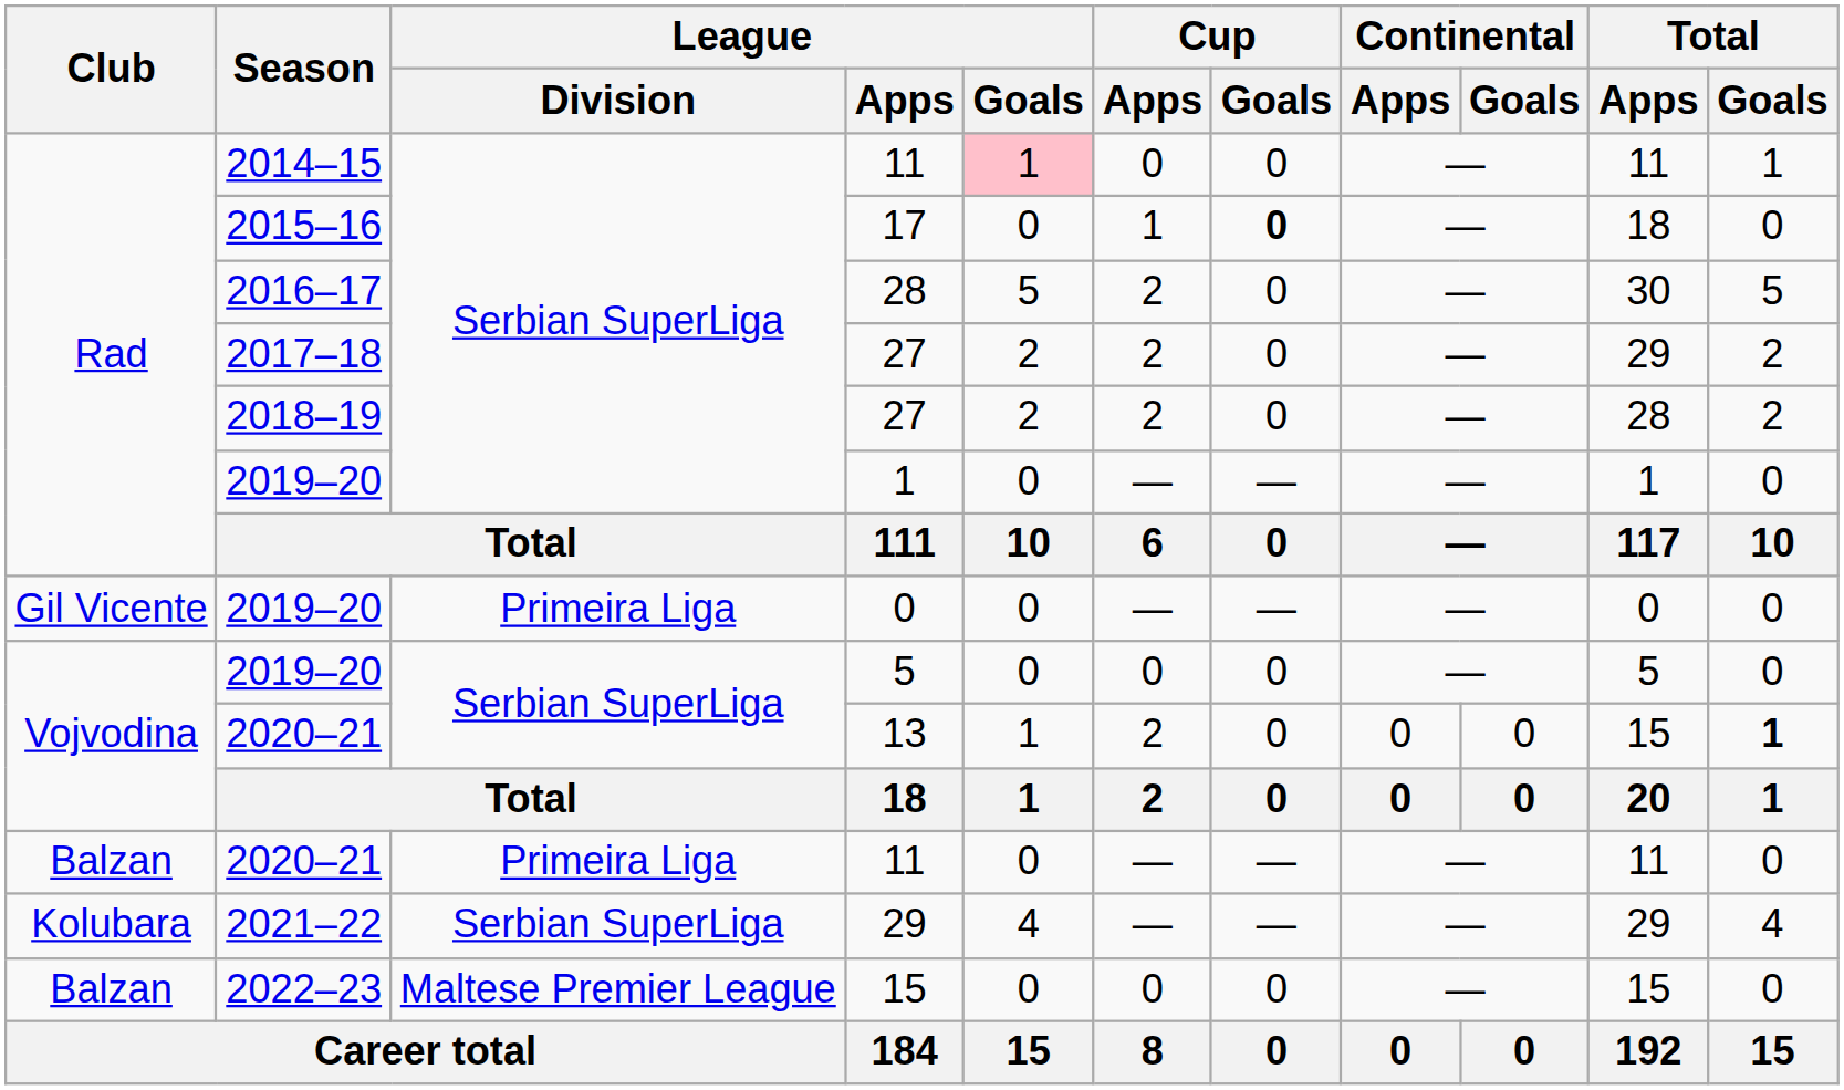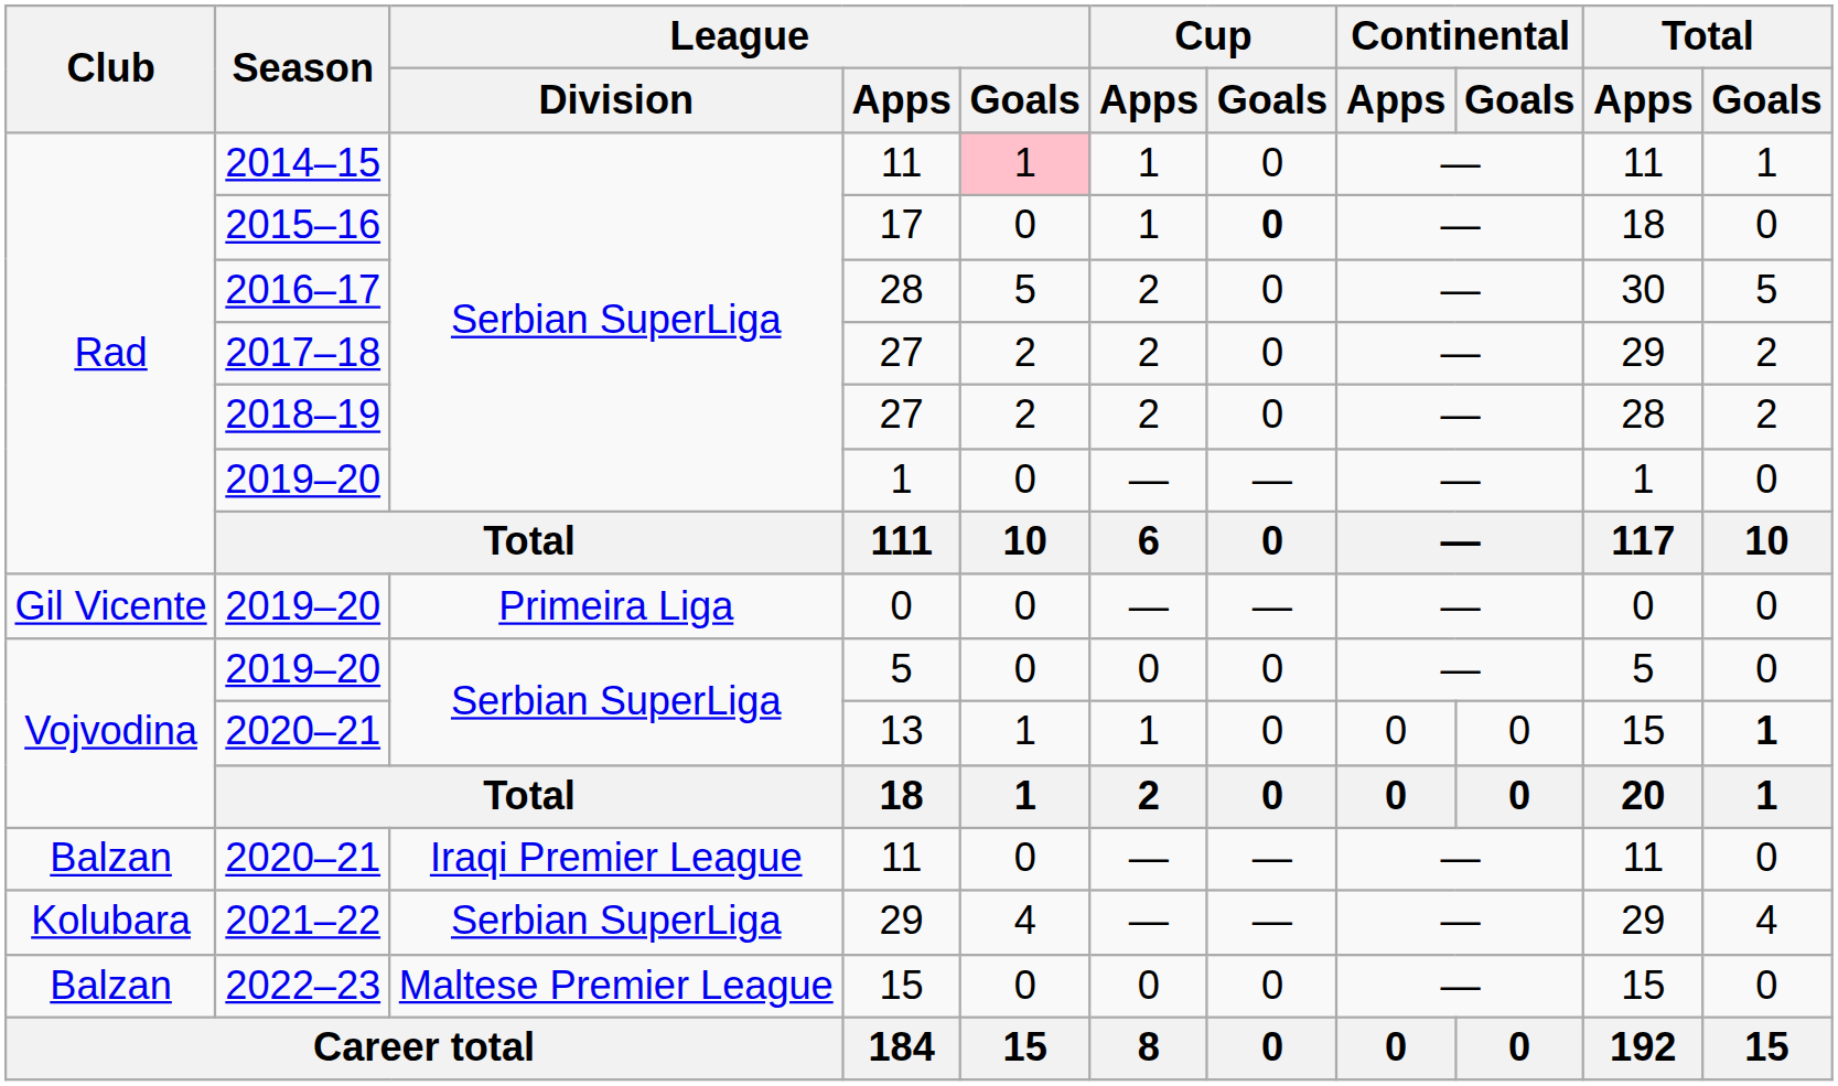 <table class="wikitable" style="text-align:center">
 <tr>
 <th rowspan="2">Club</th>
 <th rowspan="2">Season</th>
 <th colspan="3">League</th>
 <th colspan="2">Cup</th>
 <th colspan="2">Continental</th>
 <th colspan="2">Total</th>
 </tr>
 <tr>
 <th>Division</th>
 <th>Apps</th>
 <th>Goals</th>
 <th>Apps</th>
 <th>Goals</th>
 <th>Apps</th>
 <th>Goals</th>
 <th>Apps</th>
 <th>Goals</th>
 </tr>
 <tr>
 <td rowspan="7"><a href='#'>Rad</a></td>
 <td><a href='#'>2014–15</a></td>
 <td rowspan=6><a href='#'>Serbian SuperLiga</a></td>
 <td>11</td>
 <td style="background: pink;">1</td>
-<td>0</td>
+<td>1</td>
 <td>0</td>
 <td colspan="2">—</td>
 <td>11</td>
 <td>1</td>
 </tr>
 <tr>
 <td><a href='#'>2015–16</a></td>
 <td>17</td>
 <td>0</td>
 <td>1</td>
 <td><strong>0</strong></td>
 <td colspan="2">—</td>
 <td>18</td>
 <td>0</td>
 </tr>
 <tr>
 <td><a href='#'>2016–17</a></td>
 <td>28</td>
 <td>5</td>
 <td>2</td>
 <td>0</td>
 <td colspan="2">—</td>
 <td>30</td>
 <td>5</td>
 </tr>
 <tr>
 <td><a href='#'>2017–18</a></td>
 <td>27</td>
 <td>2</td>
 <td>2</td>
 <td>0</td>
 <td colspan="2">—</td>
 <td>29</td>
 <td>2</td>
 </tr>
 <tr>
 <td><a href='#'>2018–19</a></td>
 <td>27</td>
 <td>2</td>
 <td>2</td>
 <td>0</td>
 <td colspan="2">—</td>
 <td>28</td>
 <td>2</td>
 </tr>
 <tr>
 <td><a href='#'>2019–20</a></td>
 <td>1</td>
 <td>0</td>
 <td>—</td>
 <td>—</td>
 <td colspan="2">—</td>
 <td>1</td>
 <td>0</td>
 </tr>
 <tr>
 <th colspan="2">Total</th>
 <th>111</th>
 <th>10</th>
 <th>6</th>
 <th>0</th>
 <th colspan="2">—</th>
 <th>117</th>
 <th>10</th>
 </tr>
 <tr>
 <td><a href='#'>Gil Vicente</a></td>
 <td><a href='#'>2019–20</a></td>
 <td><a href='#'>Primeira Liga</a></td>
 <td>0</td>
 <td>0</td>
 <td>—</td>
 <td>—</td>
 <td colspan="2">—</td>
 <td>0</td>
 <td>0</td>
 </tr>
 <tr>
 <td rowspan="3"><a href='#'>Vojvodina</a></td>
 <td><a href='#'>2019–20</a></td>
 <td rowspan="2"><a href='#'>Serbian SuperLiga</a></td>
 <td>5</td>
 <td>0</td>
 <td>0</td>
 <td>0</td>
 <td colspan="2">—</td>
 <td>5</td>
 <td>0</td>
 </tr>
 <tr>
 <td><a href='#'>2020–21</a></td>
 <td>13</td>
 <td>1</td>
-<td>2</td>
+<td>1</td>
 <td>0</td>
 <td>0</td>
 <td>0</td>
 <td>15</td>
 <td><strong>1</strong></td>
 </tr>
 <tr>
 <th colspan="2">Total</th>
 <th>18</th>
 <th>1</th>
 <th>2</th>
 <th>0</th>
 <th>0</th>
 <th>0</th>
 <th>20</th>
 <th>1</th>
 </tr>
 <tr>
 <td><a href='#'>Balzan</a></td>
 <td><a href='#'>2020–21</a></td>
-<td><a href='#'>Primeira Liga</a></td>
+<td><a href='#'>Iraqi Premier League</a></td>
 <td>11</td>
 <td>0</td>
 <td>—</td>
 <td>—</td>
 <td colspan="2">—</td>
 <td>11</td>
 <td>0</td>
 </tr>
 <tr>
 <td><a href='#'>Kolubara</a></td>
 <td><a href='#'>2021–22</a></td>
 <td><a href='#'>Serbian SuperLiga</a></td>
 <td>29</td>
 <td>4</td>
 <td>—</td>
 <td>—</td>
 <td colspan="2">—</td>
 <td>29</td>
 <td>4</td>
 </tr>
 <tr>
 <td><a href='#'>Balzan</a></td>
 <td><a href='#'>2022–23</a></td>
 <td><a href='#'>Maltese Premier League</a></td>
 <td>15</td>
 <td>0</td>
 <td>0</td>
 <td>0</td>
 <td colspan="2">—</td>
 <td>15</td>
 <td>0</td>
 </tr>
 <tr>
 <th colspan="3">Career total</th>
 <th>184</th>
 <th>15</th>
 <th>8</th>
 <th>0</th>
 <th>0</th>
 <th>0</th>
 <th>192</th>
 <th>15</th>
 </tr>
 </table>
